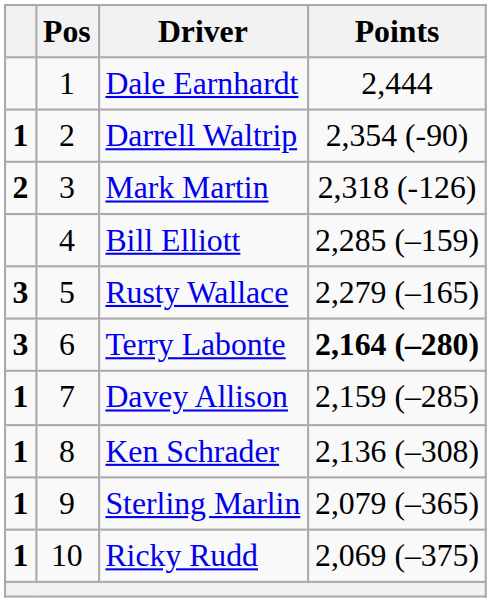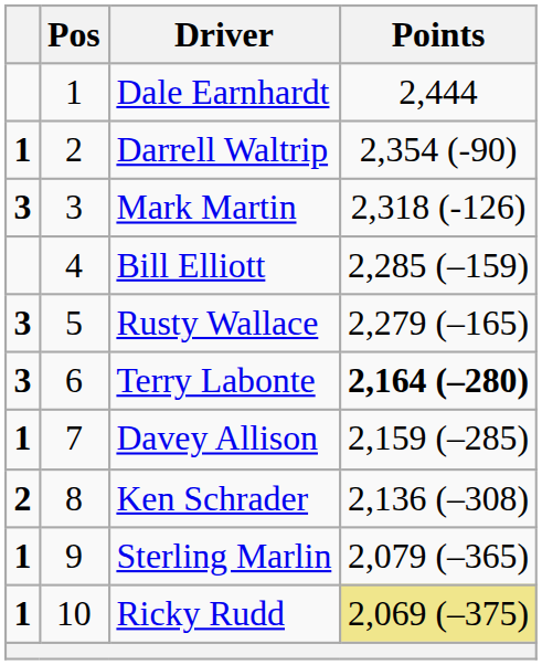 <table class="wikitable" style="font-size: 95%;">
 <tr>
 <th></th>
 <th>Pos</th>
 <th>Driver</th>
 <th>Points</th>
 </tr>
 <tr>
 <td align="left"></td>
 <td style="text-align:center;">1</td>
 <td><a href='#'>Dale Earnhardt</a></td>
 <td style="text-align:center;">2,444</td>
 </tr>
 <tr>
 <td align="left">  <strong>1</strong></td>
 <td style="text-align:center;">2</td>
 <td><a href='#'>Darrell Waltrip</a></td>
 <td style="text-align:center;">2,354 (-90)</td>
 </tr>
 <tr>
-<td align="left">  <strong>2</strong></td>
+<td align="left">  <strong>3</strong></td>
 <td style="text-align:center;">3</td>
 <td><a href='#'>Mark Martin</a></td>
 <td style="text-align:center;">2,318 (-126)</td>
 </tr>
 <tr>
 <td align="left"></td>
 <td style="text-align:center;">4</td>
 <td><a href='#'>Bill Elliott</a></td>
 <td style="text-align:center;">2,285 (–159)</td>
 </tr>
 <tr>
 <td align="left">  <strong>3</strong></td>
 <td style="text-align:center;">5</td>
 <td><a href='#'>Rusty Wallace</a></td>
 <td style="text-align:center;">2,279 (–165)</td>
 </tr>
 <tr>
 <td align="left">  <strong>3</strong></td>
 <td style="text-align:center;">6</td>
 <td><a href='#'>Terry Labonte</a></td>
 <td style="text-align:center;"><strong>2,164 (–280)</strong></td>
 </tr>
 <tr>
 <td align="left">  <strong>1</strong></td>
 <td style="text-align:center;">7</td>
 <td><a href='#'>Davey Allison</a></td>
 <td style="text-align:center;">2,159 (–285)</td>
 </tr>
 <tr>
-<td align="left">  <strong>1</strong></td>
+<td align="left">  <strong>2</strong></td>
 <td style="text-align:center;">8</td>
 <td><a href='#'>Ken Schrader</a></td>
 <td style="text-align:center;">2,136 (–308)</td>
 </tr>
 <tr>
 <td align="left">  <strong>1</strong></td>
 <td style="text-align:center;">9</td>
 <td><a href='#'>Sterling Marlin</a></td>
 <td style="text-align:center;">2,079 (–365)</td>
 </tr>
 <tr>
 <td align="left">  <strong>1</strong></td>
 <td style="text-align:center;">10</td>
 <td><a href='#'>Ricky Rudd</a></td>
-<td style="text-align:center;">2,069 (–375)</td>
+<td style="background: khaki; text-align:center;">2,069 (–375)</td>
 </tr>
 <tr class="sortbottom">
 <th colspan="9"></th>
 </tr>
 </table>
